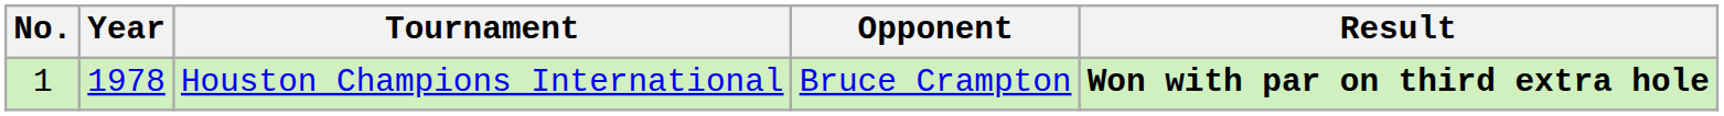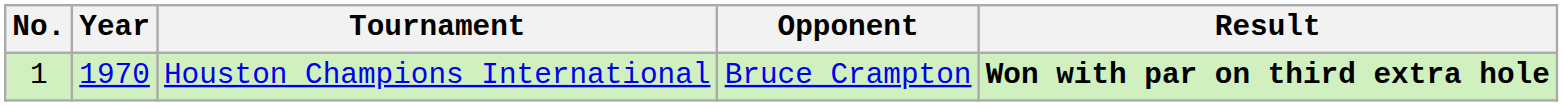 <table class="wikitable" style="font-size:95%;">
 <tr>
 <th>No.</th>
 <th>Year</th>
 <th>Tournament</th>
 <th>Opponent</th>
 <th>Result</th>
 </tr>
 <tr style="background:#D0F0C0;">
 <td align=center>1</td>
-<td><a href='#'>1978</a></td>
+<td><a href='#'>1970</a></td>
 <td><a href='#'>Houston Champions International</a></td>
 <td> <a href='#'>Bruce Crampton</a></td>
 <td><strong>Won with par on third extra hole</strong></td>
 </tr>
 </table>
